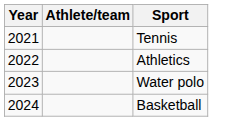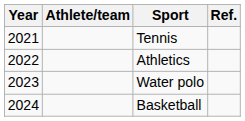 <table class="wikitable sortable">
 <tr>
 <th>Year</th>
 <th>Athlete/team</th>
 <th>Sport</th>
+<th class="unsortable">Ref.</th>
 </tr>
 <tr>
 <td>2021</td>
 <td></td>
 <td>Tennis</td>
+<td></td>
 </tr>
 <tr>
 <td>2022</td>
 <td></td>
 <td>Athletics</td>
+<td></td>
 </tr>
 <tr>
 <td>2023</td>
 <td></td>
 <td>Water polo</td>
+<td></td>
 </tr>
 <tr>
 <td>2024</td>
 <td></td>
 <td>Basketball</td>
+<td></td>
 </tr>
 </table>
